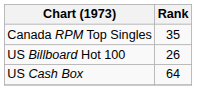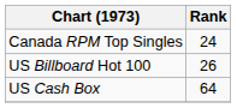 <table class="wikitable sortable">
 <tr>
 <th align="left">Chart (1973)</th>
 <th style="text-align:center;">Rank</th>
 </tr>
 <tr>
 <td>Canada <em>RPM</em>  Top Singles</td>
-<td style="text-align:center;">35</td>
+<td style="text-align:center;">24</td>
 </tr>
 <tr>
 <td>US <em>Billboard</em> Hot 100</td>
 <td style="text-align:center;">26</td>
 </tr>
 <tr>
 <td>US <em>Cash Box</em></td>
 <td style="text-align:center;">64</td>
 </tr>
 <tr>
 </tr>
 </table>
